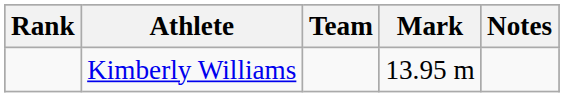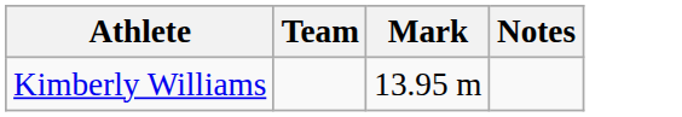 <table class="wikitable sortable">
 <tr>
-<th>Rank</th>
 <th>Athlete</th>
 <th>Team</th>
 <th>Mark</th>
 <th>Notes</th>
 </tr>
 <tr>
-<td align=center></td>
 <td><a href='#'>Kimberly Williams</a></td>
 <td></td>
 <td>13.95 m</td>
 <td></td>
 </tr>
 </table>
